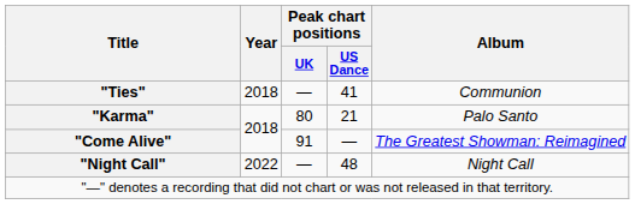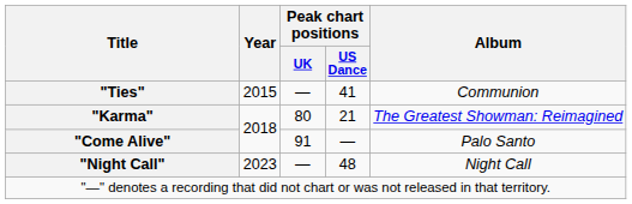 <table class="wikitable plainrowheaders" style="text-align:center;">
 <tr>
 <th scope="col" rowspan="2" style="width:15em;">Title</th>
 <th scope="col" rowspan="2" style="width:1em;">Year</th>
 <th scope="col" colspan="2">Peak chart positions</th>
 <th scope="col" rowspan="2">Album</th>
 </tr>
 <tr>
 <th scope="col" style="width:3em;font-size:85%;"><a href='#'>UK</a><br></th>
 <th scope="col" style="width:3em;font-size:85%;"><a href='#'>US<br>Dance</a><br></th>
 </tr>
 <tr>
 <th scope="row">"Ties"</th>
-<td>2018</td>
+<td>2015</td>
 <td>—</td>
 <td>41</td>
 <td><em>Communion</em></td>
 </tr>
 <tr>
 <th scope="row">"Karma"</th>
 <td rowspan="2">2018</td>
 <td>80</td>
 <td>21</td>
-<td><em>Palo Santo</em></td>
+<td><em><a href='#'>The Greatest Showman: Reimagined</a></em></td>
 </tr>
 <tr>
 <th scope="row">"Come Alive"<br></th>
 <td>91</td>
 <td>—</td>
-<td><em><a href='#'>The Greatest Showman: Reimagined</a></em></td>
+<td><em>Palo Santo</em></td>
 </tr>
 <tr>
 <th scope="row">"Night Call"</th>
-<td>2022</td>
+<td>2023</td>
 <td>—</td>
 <td>48</td>
 <td><em>Night Call</em></td>
 </tr>
 <tr>
 <td colspan="5" style="font-size:90%">"—" denotes a recording that did not chart or was not released in that territory.</td>
 </tr>
 </table>
